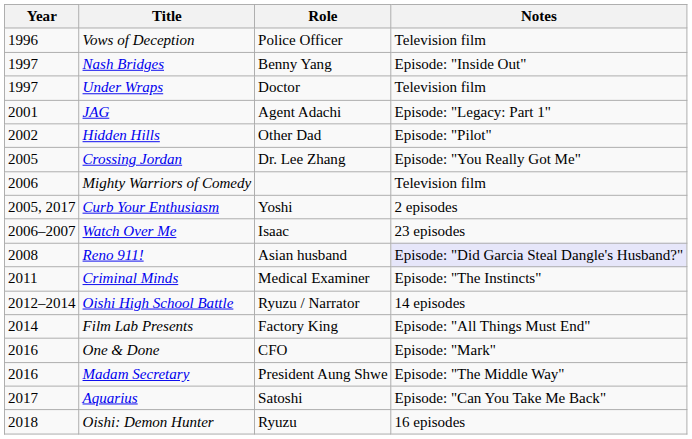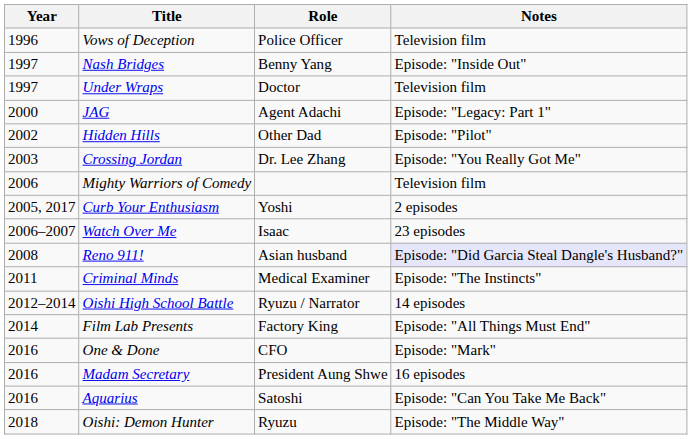 <table class="wikitable sortable">
 <tr>
 <th>Year</th>
 <th>Title</th>
 <th>Role</th>
 <th>Notes</th>
 </tr>
 <tr>
 <td>1996</td>
 <td><em>Vows of Deception</em></td>
 <td>Police Officer</td>
 <td>Television film</td>
 </tr>
 <tr>
 <td>1997</td>
 <td><em><a href='#'>Nash Bridges</a></em></td>
 <td>Benny Yang</td>
 <td>Episode: "Inside Out"</td>
 </tr>
 <tr>
 <td>1997</td>
 <td><a href='#'><em>Under Wraps</em></a></td>
 <td>Doctor</td>
 <td>Television film</td>
 </tr>
 <tr>
-<td>2001</td>
+<td>2000</td>
 <td><a href='#'><em>JAG</em></a></td>
 <td>Agent Adachi</td>
 <td>Episode: "Legacy: Part 1"</td>
 </tr>
 <tr>
 <td>2002</td>
 <td><em><a href='#'>Hidden Hills</a></em></td>
 <td>Other Dad</td>
 <td>Episode: "Pilot"</td>
 </tr>
 <tr>
-<td>2005</td>
+<td>2003</td>
 <td><em><a href='#'>Crossing Jordan</a></em></td>
 <td>Dr. Lee Zhang</td>
 <td>Episode: "You Really Got Me"</td>
 </tr>
 <tr>
 <td>2006</td>
 <td><em>Mighty Warriors of Comedy</em></td>
 <td></td>
 <td>Television film</td>
 </tr>
 <tr>
 <td>2005, 2017</td>
 <td><em><a href='#'>Curb Your Enthusiasm</a></em></td>
 <td>Yoshi</td>
 <td>2 episodes</td>
 </tr>
 <tr>
 <td>2006–2007</td>
 <td><em><a href='#'>Watch Over Me</a></em></td>
 <td>Isaac</td>
 <td>23 episodes</td>
 </tr>
 <tr>
 <td>2008</td>
 <td><em><a href='#'>Reno 911!</a></em></td>
 <td>Asian husband</td>
 <td style="background: lavender;">Episode: "Did Garcia Steal Dangle's Husband?"</td>
 </tr>
 <tr>
 <td>2011</td>
 <td><em><a href='#'>Criminal Minds</a></em></td>
 <td>Medical Examiner</td>
 <td>Episode: "The Instincts"</td>
 </tr>
 <tr>
 <td>2012–2014</td>
 <td><em><a href='#'>Oishi High School Battle</a></em></td>
 <td>Ryuzu / Narrator</td>
 <td>14 episodes</td>
 </tr>
 <tr>
 <td>2014</td>
 <td><em>Film Lab Presents</em></td>
 <td>Factory King</td>
 <td>Episode: "All Things Must End"</td>
 </tr>
 <tr>
 <td>2016</td>
 <td><em>One & Done</em></td>
 <td>CFO</td>
 <td>Episode: "Mark"</td>
 </tr>
 <tr>
 <td>2016</td>
 <td><a href='#'><em>Madam Secretary</em></a></td>
 <td>President Aung Shwe</td>
-<td>Episode: "The Middle Way"</td>
+<td>16 episodes</td>
 </tr>
 <tr>
-<td>2017</td>
+<td>2016</td>
 <td><a href='#'><em>Aquarius</em></a></td>
 <td>Satoshi</td>
 <td>Episode: "Can You Take Me Back"</td>
 </tr>
 <tr>
 <td>2018</td>
 <td><em>Oishi: Demon Hunter</em></td>
 <td>Ryuzu</td>
-<td>16 episodes</td>
+<td>Episode: "The Middle Way"</td>
 </tr>
 </table>
